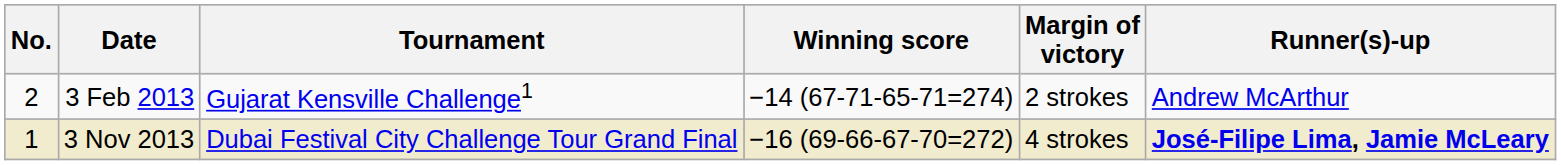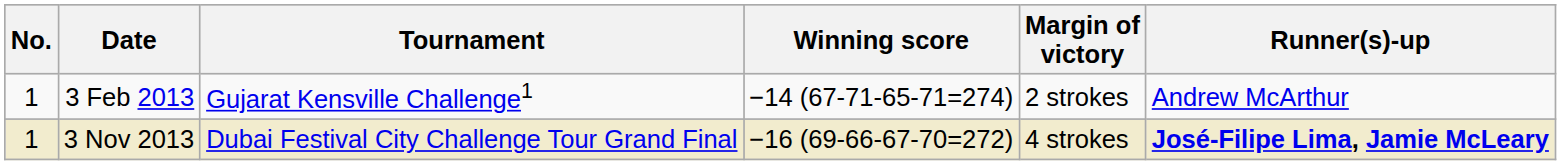 <table class="wikitable" style="font-size:95%;">
 <tr>
 <th>No.</th>
 <th>Date</th>
 <th>Tournament</th>
 <th>Winning score</th>
 <th>Margin of<br>victory</th>
 <th>Runner(s)-up</th>
 </tr>
 <tr>
-<td align=center>2</td>
+<td align=center>1</td>
 <td align=right>3 Feb <a href='#'>2013</a></td>
 <td><a href='#'>Gujarat Kensville Challenge</a><sup>1</sup></td>
 <td>−14 (67-71-65-71=274)</td>
 <td>2 strokes</td>
 <td> <a href='#'>Andrew McArthur</a></td>
 </tr>
 <tr style="background:#f2ecce;">
 <td align=center>1</td>
 <td align=right>3 Nov 2013</td>
 <td><a href='#'>Dubai Festival City Challenge Tour Grand Final</a></td>
 <td>−16 (69-66-67-70=272)</td>
 <td>4 strokes</td>
 <td><strong> <a href='#'>José-Filipe Lima</a>,  <a href='#'>Jamie McLeary</a></strong></td>
 </tr>
 </table>
